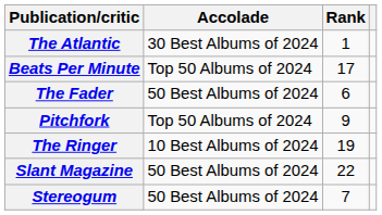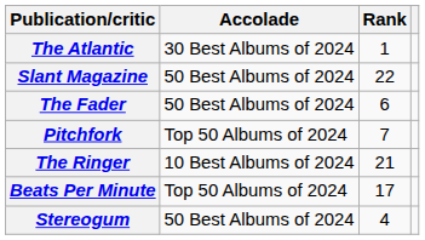 <table class="wikitable sortable plainrowheaders">
 <tr>
 <th scope="col">Publication/critic</th>
 <th scope="col">Accolade</th>
 <th scope="col">Rank</th>
 <th scope="col" class="unsortable"></th>
 </tr>
 <tr>
 <th scope="row"><em><a href='#'>The Atlantic</a></em></th>
 <td>30 Best Albums of 2024</td>
 <td style="text-align: center;">1</td>
 <td style="text-align: center;"></td>
 </tr>
 <tr>
-<th scope="row"><em><a href='#'>Beats Per Minute</a></em></th>
-<td>Top 50 Albums of 2024</td>
-<td style="text-align: center;">17</td>
+<th scope="row"><em><a href='#'>Slant Magazine</a></em></th>
+<td>50 Best Albums of 2024</td>
+<td style="text-align: center;">22</td>
 <td style="text-align: center;"></td>
 </tr>
 <tr>
 <th scope="row"><em><a href='#'>The Fader</a></em></th>
 <td>50 Best Albums of 2024</td>
 <td style="text-align: center;">6</td>
 <td style="text-align: center;"></td>
 </tr>
 <tr>
 <th scope="row"><em><a href='#'>Pitchfork</a></em></th>
 <td>Top 50 Albums of 2024</td>
-<td style="text-align: center;">9</td>
+<td style="text-align: center;">7</td>
 <td style="text-align: center;"></td>
 </tr>
 <tr>
 <th scope="row"><em><a href='#'>The Ringer</a></em></th>
 <td>10 Best Albums of 2024</td>
-<td style="text-align: center;">19</td>
+<td style="text-align: center;">21</td>
 <td style="text-align: center;"></td>
 </tr>
 <tr>
-<th scope="row"><em><a href='#'>Slant Magazine</a></em></th>
-<td>50 Best Albums of 2024</td>
-<td style="text-align: center;">22</td>
+<th scope="row"><em><a href='#'>Beats Per Minute</a></em></th>
+<td>Top 50 Albums of 2024</td>
+<td style="text-align: center;">17</td>
 <td style="text-align: center;"></td>
 </tr>
 <tr>
 <th scope="row"><em><a href='#'>Stereogum</a></em></th>
 <td>50 Best Albums of 2024</td>
-<td style="text-align: center;">7</td>
+<td style="text-align: center;">4</td>
 <td style="text-align: center;"></td>
 </tr>
 </table>
